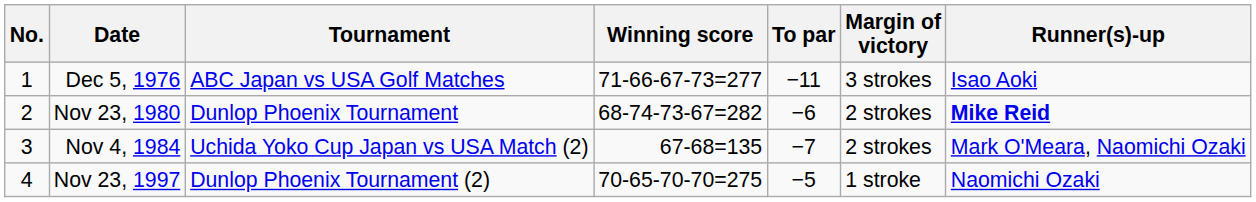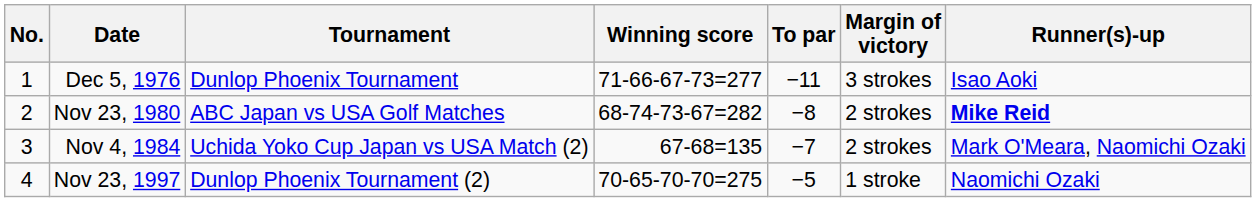 <table class="wikitable" style="font-size:95%;">
 <tr>
 <th>No.</th>
 <th>Date</th>
 <th>Tournament</th>
 <th>Winning score</th>
 <th>To par</th>
 <th>Margin of<br>victory</th>
 <th>Runner(s)-up</th>
 </tr>
 <tr>
 <td align=center>1</td>
 <td align=right>Dec 5, <a href='#'>1976</a></td>
-<td><a href='#'>ABC Japan vs USA Golf Matches</a></td>
+<td><a href='#'>Dunlop Phoenix Tournament</a></td>
 <td align=right>71-66-67-73=277</td>
 <td align=center>−11</td>
 <td>3 strokes</td>
 <td> <a href='#'>Isao Aoki</a></td>
 </tr>
 <tr>
 <td align=center>2</td>
 <td align=right>Nov 23, <a href='#'>1980</a></td>
-<td><a href='#'>Dunlop Phoenix Tournament</a></td>
+<td><a href='#'>ABC Japan vs USA Golf Matches</a></td>
 <td align=right>68-74-73-67=282</td>
-<td align=center>−6</td>
+<td align=center>−8</td>
 <td>2 strokes</td>
 <td><strong> <a href='#'>Mike Reid</a></strong></td>
 </tr>
 <tr>
 <td align=center>3</td>
 <td align=right>Nov 4, <a href='#'>1984</a></td>
 <td><a href='#'>Uchida Yoko Cup Japan vs USA Match</a> (2)</td>
 <td align=right>67-68=135</td>
 <td align=center>−7</td>
 <td>2 strokes</td>
 <td> <a href='#'>Mark O'Meara</a>,  <a href='#'>Naomichi Ozaki</a></td>
 </tr>
 <tr>
 <td align=center>4</td>
 <td align=right>Nov 23, <a href='#'>1997</a></td>
 <td><a href='#'>Dunlop Phoenix Tournament</a> (2)</td>
 <td align=right>70-65-70-70=275</td>
 <td align=center>−5</td>
 <td>1 stroke</td>
 <td> <a href='#'>Naomichi Ozaki</a></td>
 </tr>
 </table>
